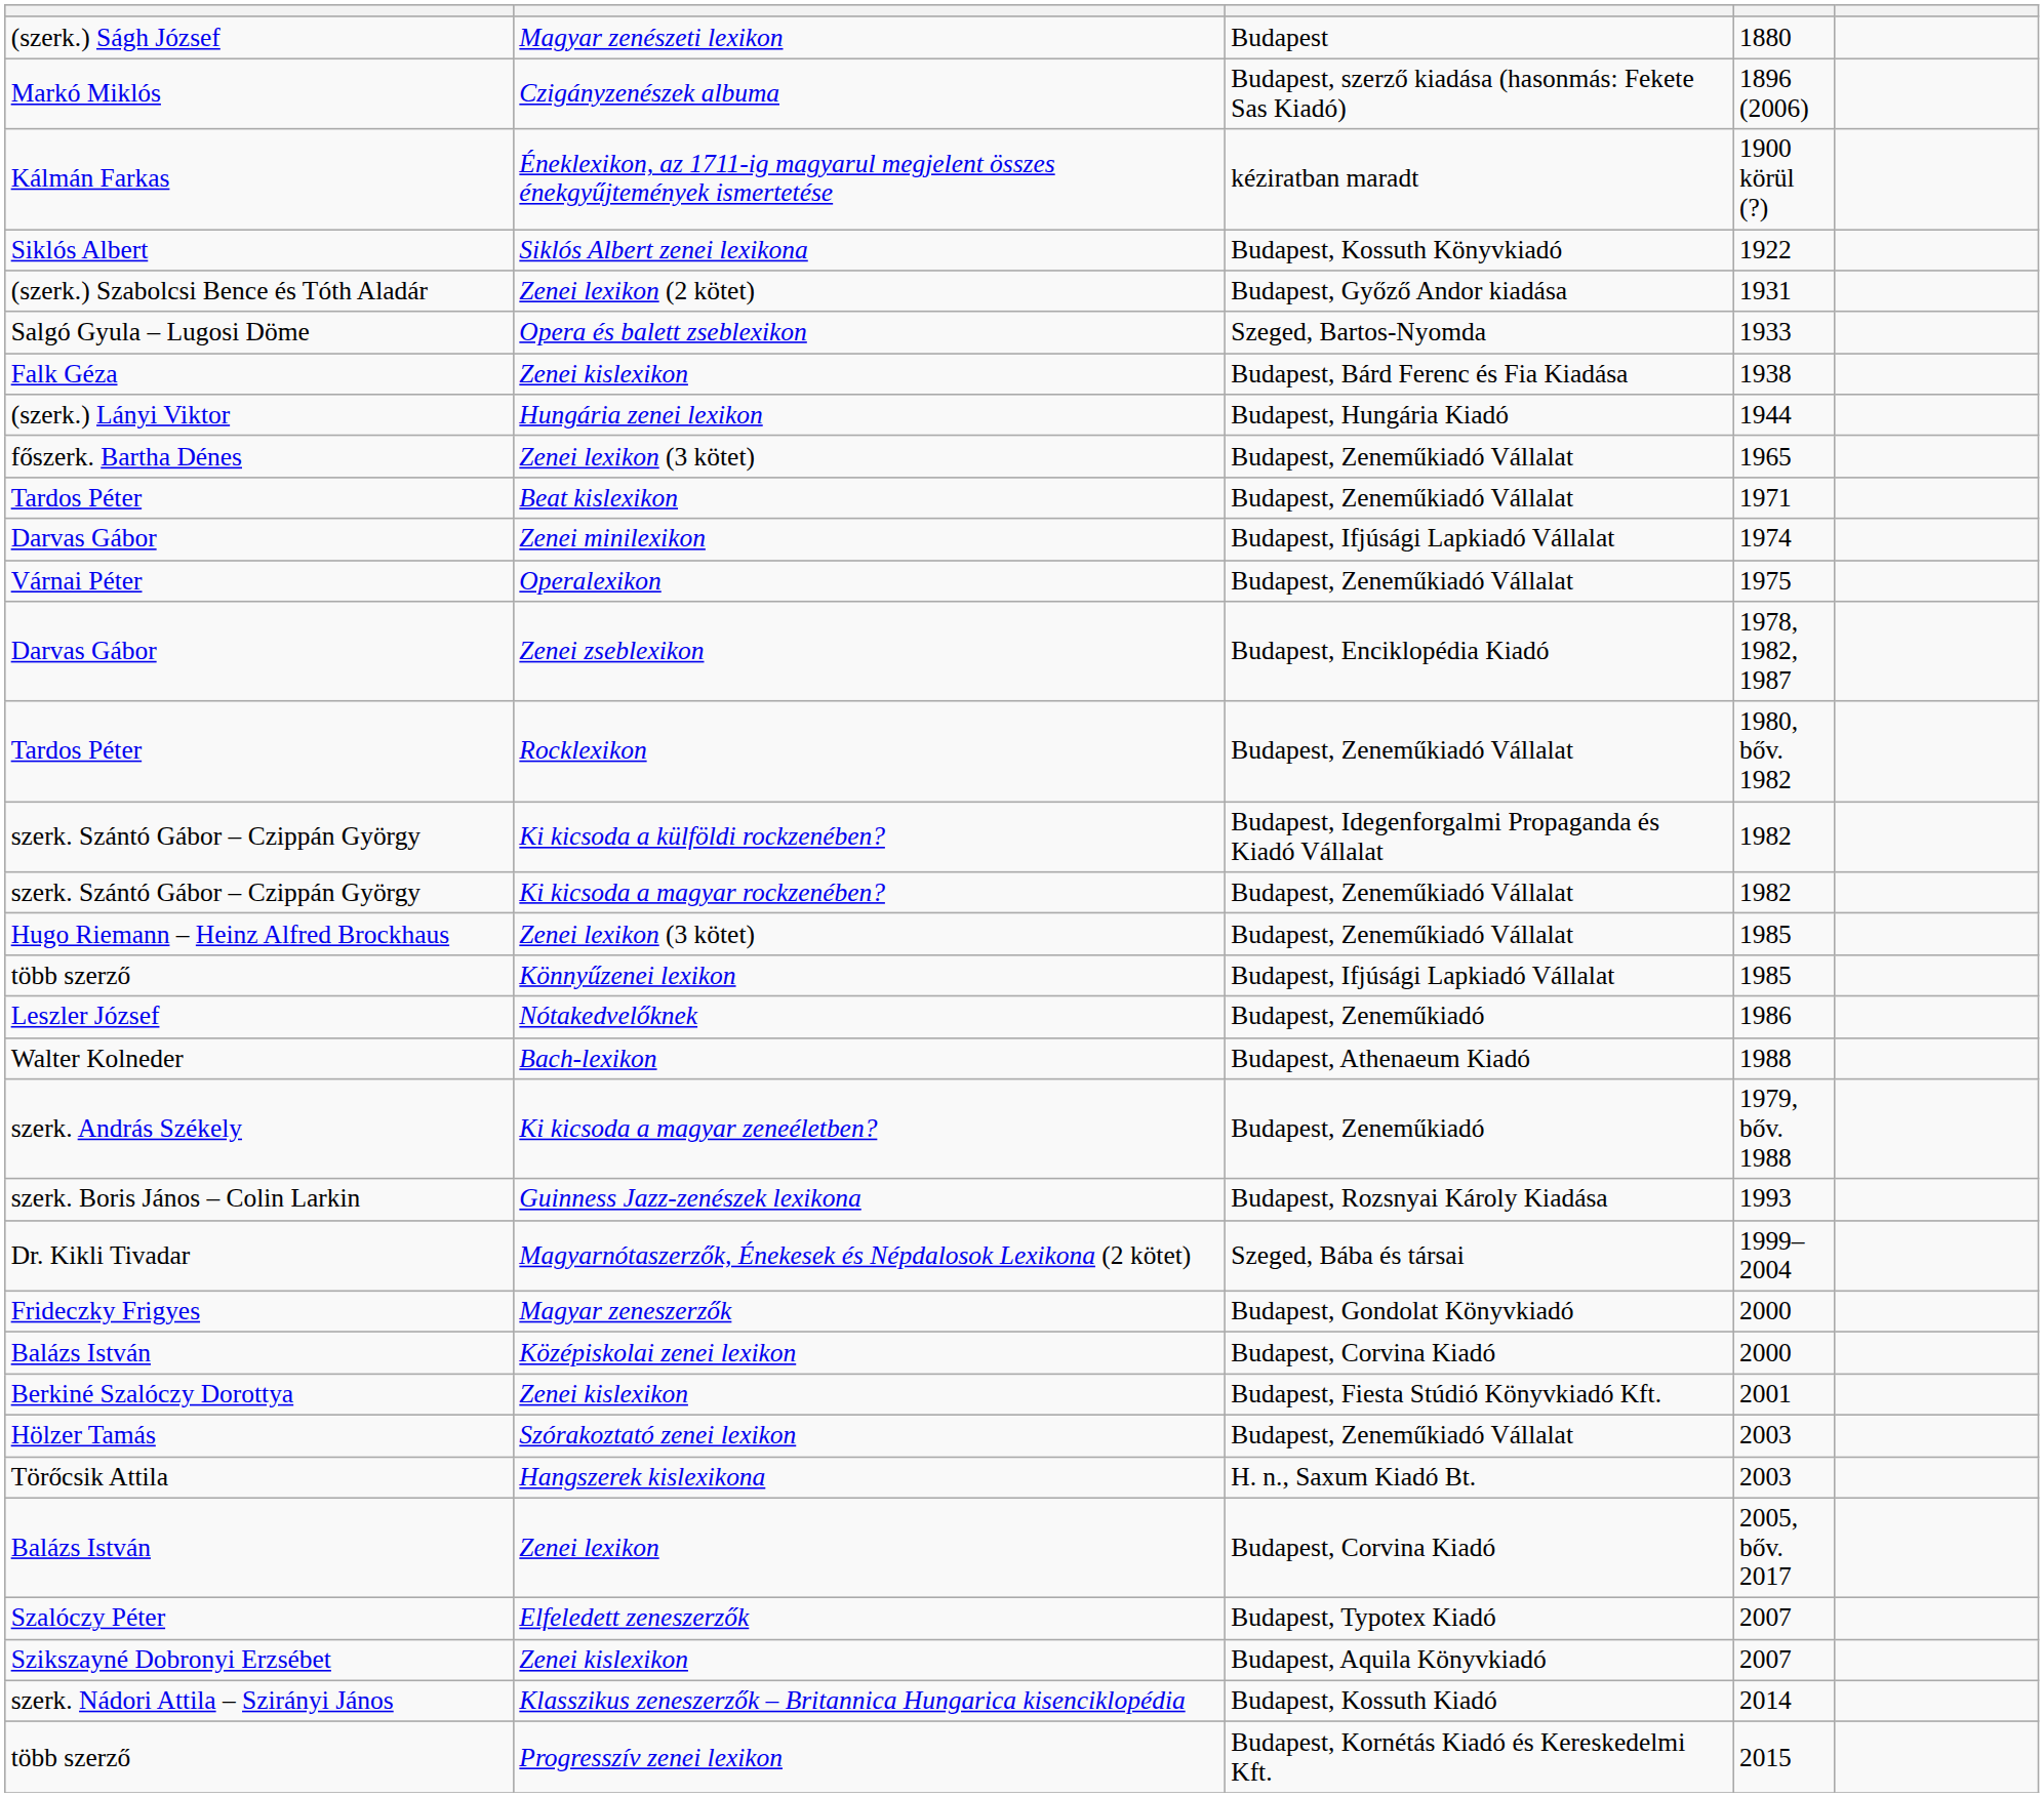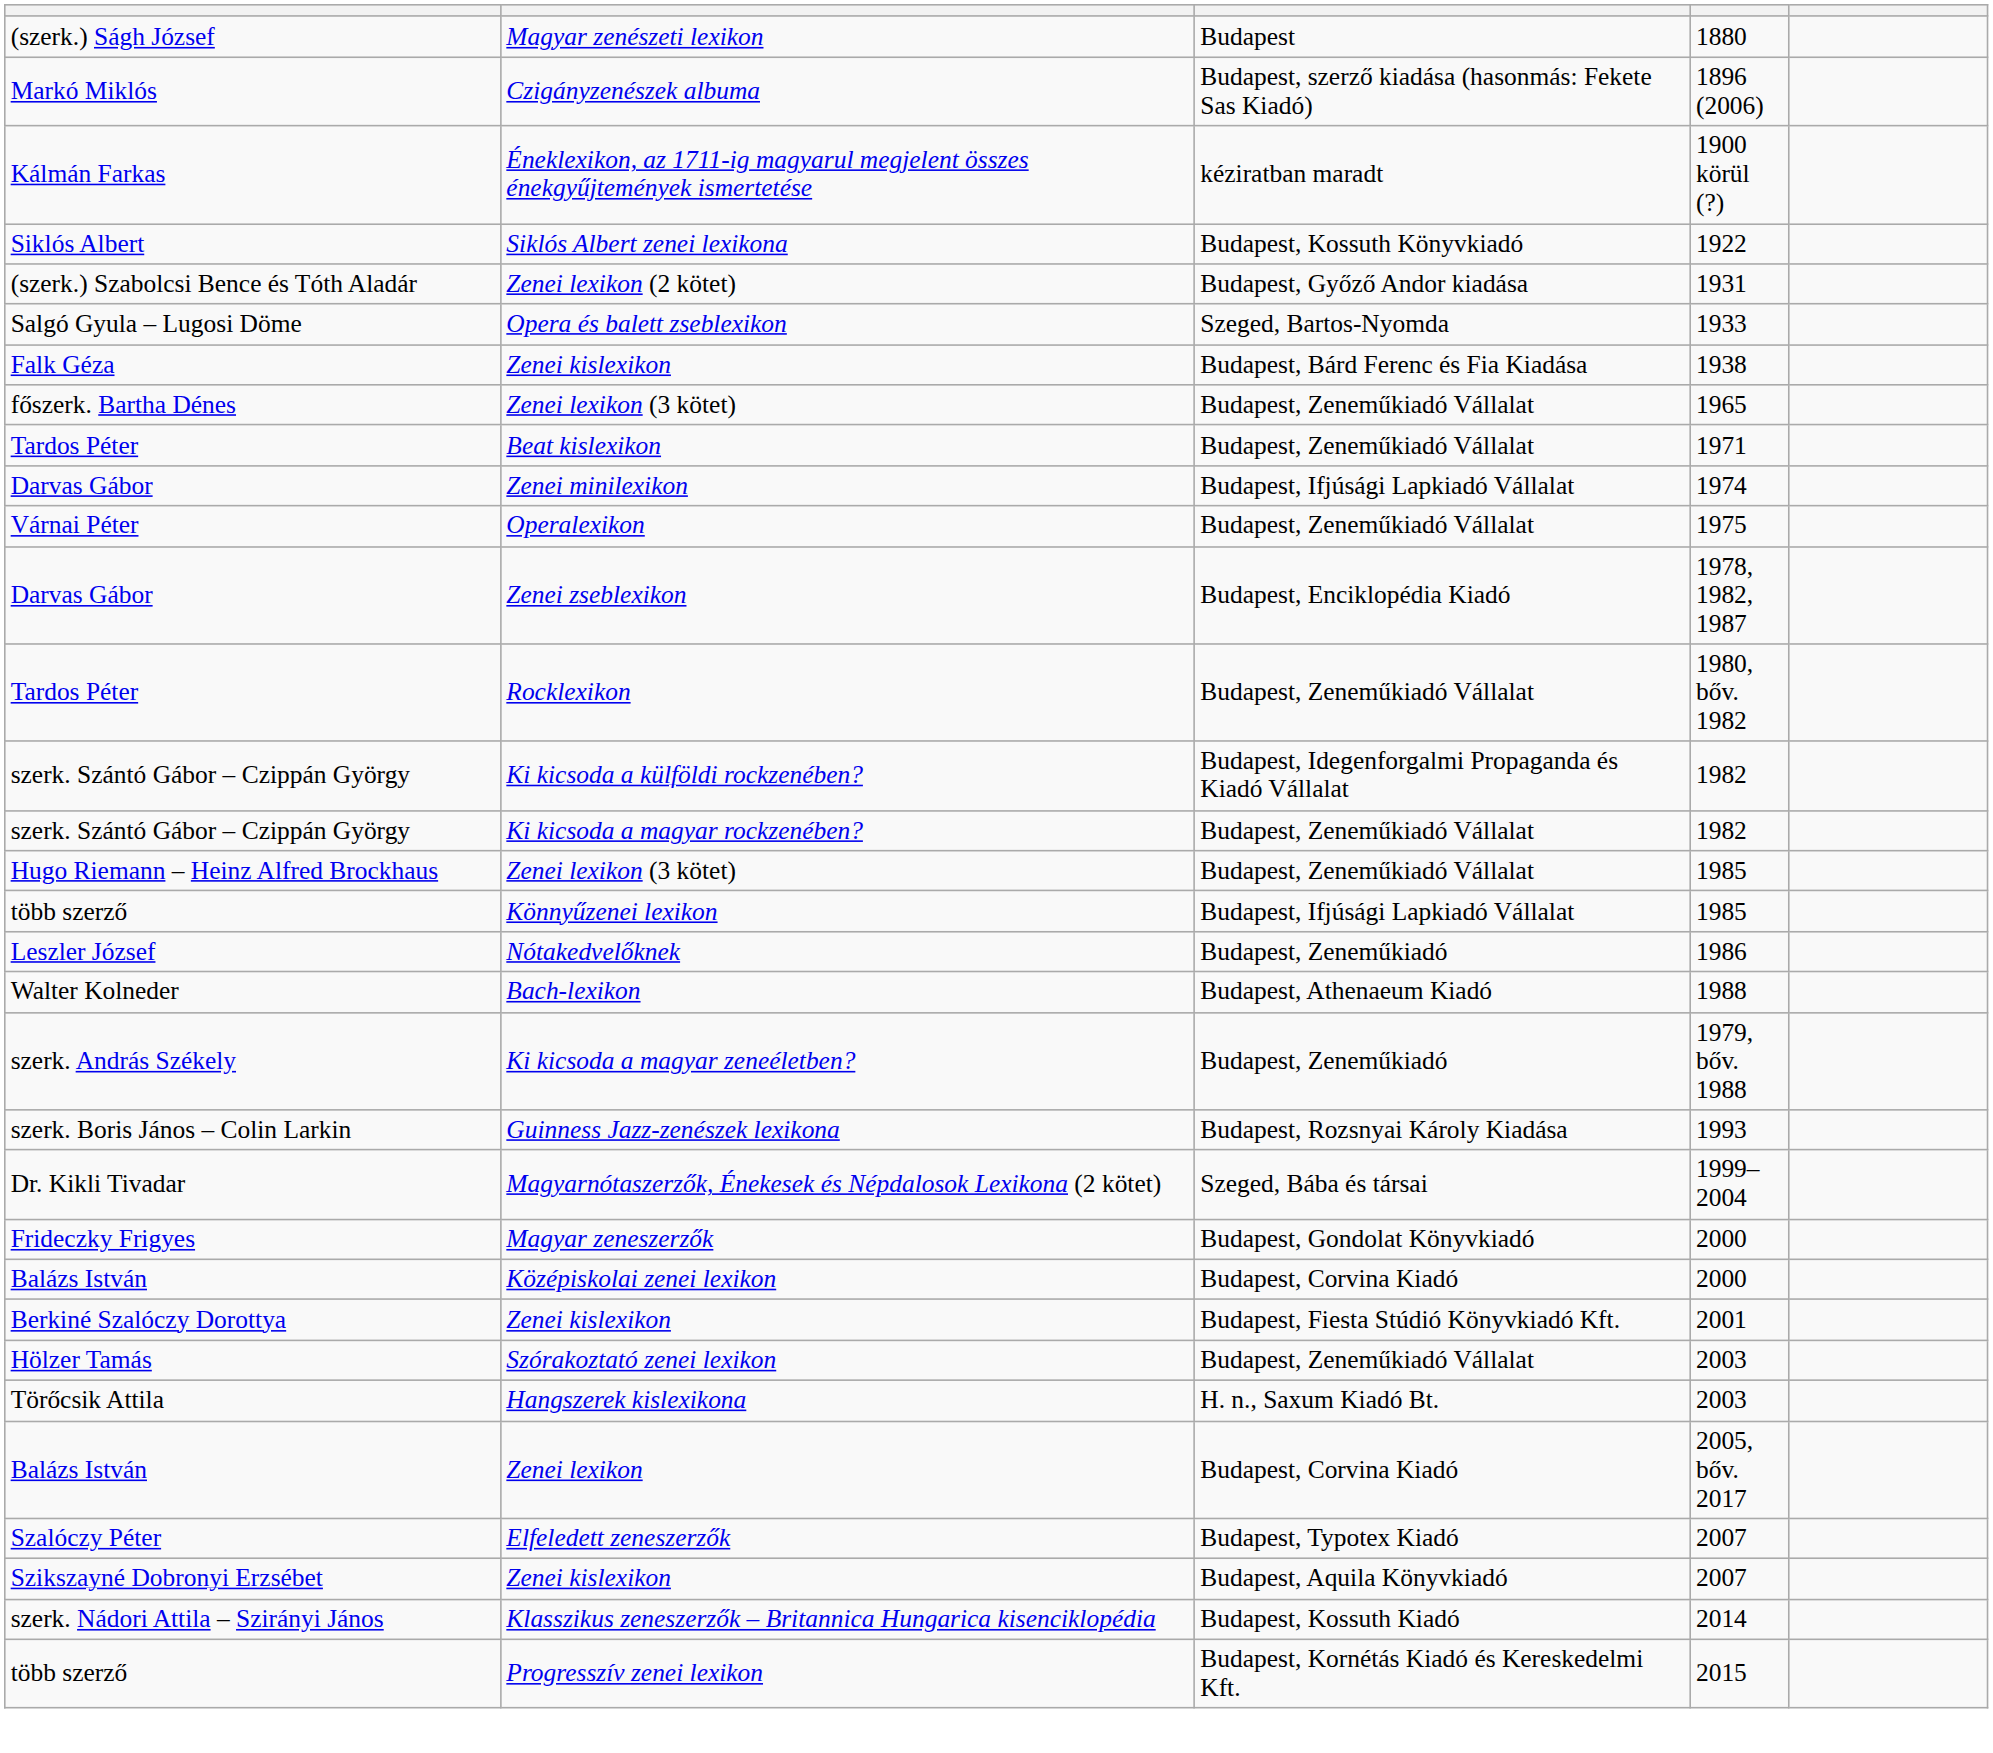 <table class="wikitable sortable">
 <tr>
 <th bgcolor="#DAA520" width="25%"></th>
 <th bgcolor="#DAA520" width="35%"></th>
 <th bgcolor="#DAA520" width="25%"></th>
 <th bgcolor="#DAA520" width="5%"></th>
 <th bgcolor="#DAA520" width="10%"></th>
 </tr>
 <tr>
 <td>(szerk.) <a href='#'>Ságh József</a></td>
 <td><em><a href='#'>Magyar zenészeti lexikon</a></em></td>
 <td>Budapest</td>
 <td>1880</td>
 <td></td>
 </tr>
 <tr>
 <td><a href='#'>Markó Miklós</a></td>
 <td><em><a href='#'>Czigányzenészek albuma</a></em></td>
 <td>Budapest, szerző kiadása (hasonmás: Fekete Sas Kiadó)</td>
 <td>1896 (2006)</td>
 <td></td>
 </tr>
 <tr>
 <td><a href='#'>Kálmán Farkas</a></td>
 <td><em><a href='#'>Éneklexikon, az 1711-ig magyarul megjelent összes énekgyűjtemények ismertetése</a></em></td>
 <td>kéziratban maradt</td>
 <td>1900 körül (?)</td>
 <td></td>
 </tr>
 <tr>
 <td><a href='#'>Siklós Albert</a></td>
 <td><em><a href='#'>Siklós Albert zenei lexikona</a></em></td>
 <td>Budapest, Kossuth Könyvkiadó</td>
 <td>1922</td>
 <td></td>
 </tr>
 <tr>
 <td>(szerk.)  Szabolcsi Bence és Tóth Aladár</td>
 <td><em><a href='#'>Zenei lexikon</a></em> (2 kötet)</td>
 <td>Budapest, Győző Andor kiadása</td>
 <td>1931</td>
 <td></td>
 </tr>
 <tr>
 <td>Salgó Gyula – Lugosi Döme</td>
 <td><em><a href='#'>Opera és balett zseblexikon</a></em></td>
 <td>Szeged, Bartos-Nyomda</td>
 <td>1933</td>
 <td></td>
 </tr>
 <tr>
 <td><a href='#'>Falk Géza</a></td>
 <td><em><a href='#'>Zenei kislexikon</a></em></td>
 <td>Budapest, Bárd Ferenc és Fia Kiadása</td>
 <td>1938</td>
-<td></td>
-</tr>
-<tr>
-<td>(szerk.) <a href='#'>Lányi Viktor</a></td>
-<td><em><a href='#'>Hungária zenei lexikon</a></em></td>
-<td>Budapest, Hungária Kiadó</td>
-<td>1944</td>
 <td></td>
 </tr>
 <tr>
 <td>főszerk. <a href='#'>Bartha Dénes</a></td>
 <td><em><a href='#'>Zenei lexikon</a></em> (3 kötet)</td>
 <td>Budapest, Zeneműkiadó Vállalat</td>
 <td>1965</td>
 <td></td>
 </tr>
 <tr>
 <td><a href='#'>Tardos Péter</a></td>
 <td><em><a href='#'>Beat kislexikon</a></em></td>
 <td>Budapest, Zeneműkiadó Vállalat</td>
 <td>1971</td>
 <td></td>
 </tr>
 <tr>
 <td><a href='#'>Darvas Gábor</a></td>
 <td><em><a href='#'>Zenei minilexikon</a></em></td>
 <td>Budapest, Ifjúsági Lapkiadó Vállalat</td>
 <td>1974</td>
 <td></td>
 </tr>
 <tr>
 <td><a href='#'>Várnai Péter</a></td>
 <td><em><a href='#'>Operalexikon</a></em></td>
 <td>Budapest, Zeneműkiadó Vállalat</td>
 <td>1975</td>
 <td></td>
 </tr>
 <tr>
 <td><a href='#'>Darvas Gábor</a></td>
 <td><em><a href='#'>Zenei zseblexikon</a></em></td>
 <td>Budapest, Enciklopédia Kiadó</td>
 <td>1978, 1982, 1987</td>
 <td></td>
 </tr>
 <tr>
 <td><a href='#'>Tardos Péter</a></td>
 <td><em><a href='#'>Rocklexikon</a></em></td>
 <td>Budapest, Zeneműkiadó Vállalat</td>
 <td>1980, bőv. 1982</td>
 </tr>
 <tr>
 <td>szerk. Szántó Gábor – Czippán György</td>
 <td><em><a href='#'>Ki kicsoda a külföldi rockzenében?</a></em></td>
 <td>Budapest, Idegenforgalmi Propaganda és Kiadó Vállalat</td>
 <td>1982</td>
 <td></td>
 </tr>
 <tr>
 <td>szerk. Szántó Gábor – Czippán György</td>
 <td><em><a href='#'>Ki kicsoda a magyar rockzenében?</a></em></td>
 <td>Budapest, Zeneműkiadó Vállalat</td>
 <td>1982</td>
 <td></td>
 </tr>
 <tr>
 <td><a href='#'>Hugo Riemann</a> – <a href='#'>Heinz Alfred Brockhaus</a></td>
 <td><em><a href='#'>Zenei lexikon</a></em> (3 kötet)</td>
 <td>Budapest, Zeneműkiadó Vállalat</td>
 <td>1985</td>
 <td></td>
 </tr>
 <tr>
 <td>több szerző</td>
 <td><em><a href='#'>Könnyűzenei lexikon</a></em></td>
 <td>Budapest, Ifjúsági Lapkiadó Vállalat</td>
 <td>1985</td>
 <td></td>
 </tr>
 <tr>
 <td><a href='#'>Leszler József</a></td>
 <td><em><a href='#'>Nótakedvelőknek</a></em></td>
 <td>Budapest, Zeneműkiadó</td>
 <td>1986</td>
 <td></td>
 </tr>
 <tr>
 <td>Walter Kolneder</td>
 <td><em><a href='#'>Bach-lexikon</a></em></td>
 <td>Budapest, Athenaeum Kiadó</td>
 <td>1988</td>
 <td></td>
 </tr>
 <tr>
 <td>szerk. <a href='#'>András Székely</a></td>
 <td><em><a href='#'>Ki kicsoda a magyar zeneéletben?</a></em></td>
 <td>Budapest, Zeneműkiadó</td>
 <td>1979, bőv. 1988</td>
 <td></td>
 </tr>
 <tr>
 <td>szerk. Boris János – Colin Larkin</td>
 <td><em><a href='#'>Guinness Jazz-zenészek lexikona</a></em></td>
 <td>Budapest, Rozsnyai Károly Kiadása</td>
 <td>1993</td>
 <td></td>
 </tr>
 <tr>
 <td>Dr. Kikli Tivadar</td>
 <td><em><a href='#'>Magyarnótaszerzők, Énekesek és Népdalosok Lexikona</a></em> (2 kötet)</td>
 <td>Szeged, Bába és társai</td>
 <td>1999–2004</td>
 <td></td>
 </tr>
 <tr>
 <td><a href='#'>Frideczky Frigyes</a></td>
 <td><em><a href='#'>Magyar zeneszerzők</a></em></td>
 <td>Budapest, Gondolat Könyvkiadó</td>
 <td>2000</td>
 <td></td>
 </tr>
 <tr>
 <td><a href='#'>Balázs István</a></td>
 <td><em><a href='#'>Középiskolai zenei lexikon</a></em></td>
 <td>Budapest, Corvina Kiadó</td>
 <td>2000</td>
 <td></td>
 </tr>
 <tr>
 <td><a href='#'>Berkiné Szalóczy Dorottya</a></td>
 <td><em><a href='#'>Zenei kislexikon</a></em></td>
 <td>Budapest, Fiesta Stúdió Könyvkiadó Kft.</td>
 <td>2001</td>
 <td></td>
 </tr>
 <tr>
 <td><a href='#'>Hölzer Tamás</a></td>
 <td><em><a href='#'>Szórakoztató zenei lexikon</a></em></td>
 <td>Budapest, Zeneműkiadó Vállalat</td>
 <td>2003</td>
 <td></td>
 </tr>
 <tr>
 <td>Törőcsik Attila</td>
 <td><em><a href='#'>Hangszerek kislexikona</a></em></td>
 <td>H. n., Saxum Kiadó Bt.</td>
 <td>2003</td>
 <td></td>
 </tr>
 <tr>
 <td><a href='#'>Balázs István</a></td>
 <td><em><a href='#'>Zenei lexikon</a></em></td>
 <td>Budapest, Corvina Kiadó</td>
 <td>2005, bőv. 2017</td>
 <td></td>
 </tr>
 <tr>
 <td><a href='#'>Szalóczy Péter</a></td>
 <td><em><a href='#'>Elfeledett zeneszerzők</a></em></td>
 <td>Budapest, Typotex Kiadó</td>
 <td>2007</td>
 <td></td>
 </tr>
 <tr>
 <td><a href='#'>Szikszayné Dobronyi Erzsébet</a></td>
 <td><em><a href='#'>Zenei kislexikon</a></em></td>
 <td>Budapest, Aquila Könyvkiadó</td>
 <td>2007</td>
 <td></td>
 </tr>
 <tr>
 <td>szerk. <a href='#'>Nádori Attila</a> – <a href='#'>Szirányi János</a></td>
 <td><em><a href='#'>Klasszikus zeneszerzők – Britannica Hungarica kisenciklopédia</a></em></td>
 <td>Budapest, Kossuth Kiadó</td>
 <td>2014</td>
 <td></td>
 </tr>
 <tr>
 <td>több szerző</td>
 <td><em><a href='#'>Progresszív zenei lexikon</a></em></td>
 <td>Budapest, Kornétás Kiadó és Kereskedelmi Kft.</td>
 <td>2015</td>
 <td></td>
 </tr>
 </table>
